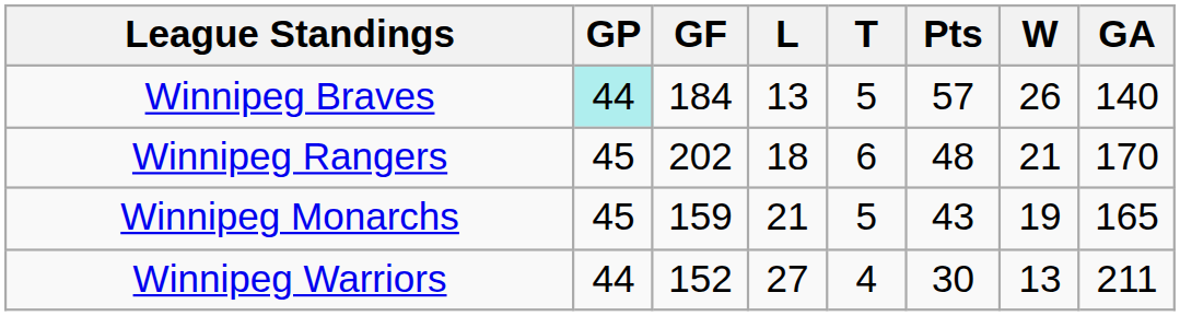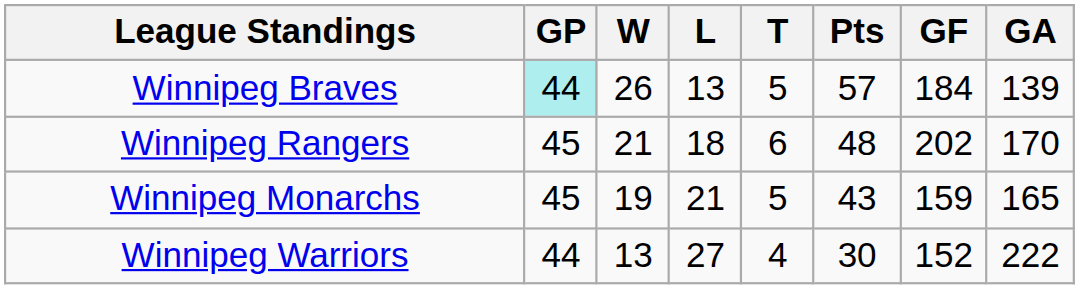 <table class="wikitable" style="text-align:center">
 <tr>
 <th width="45%">League Standings</th>
 <th width="6.25%">GP</th>
-<th width="7.5%">GF</th>
+<th width="6.25%">W</th>
 <th width="6.25%">L</th>
 <th width="6.25%">T</th>
 <th width="7.5%">Pts</th>
-<th width="6.25%">W</th>
+<th width="7.5%">GF</th>
 <th width="7.5%">GA</th>
 </tr>
 <tr>
 <td><a href='#'>Winnipeg Braves</a></td>
 <td style="background: paleturquoise;">44</td>
-<td>184</td>
+<td>26</td>
 <td>13</td>
 <td>5</td>
 <td>57</td>
-<td>26</td>
-<td>140</td>
+<td>184</td>
+<td>139</td>
 </tr>
 <tr>
 <td><a href='#'>Winnipeg Rangers</a></td>
 <td>45</td>
-<td>202</td>
+<td>21</td>
 <td>18</td>
 <td>6</td>
 <td>48</td>
-<td>21</td>
+<td>202</td>
 <td>170</td>
 </tr>
 <tr>
 <td><a href='#'>Winnipeg Monarchs</a></td>
 <td>45</td>
-<td>159</td>
+<td>19</td>
 <td>21</td>
 <td>5</td>
 <td>43</td>
-<td>19</td>
+<td>159</td>
 <td>165</td>
 </tr>
 <tr>
 <td><a href='#'>Winnipeg Warriors</a></td>
 <td>44</td>
-<td>152</td>
+<td>13</td>
 <td>27</td>
 <td>4</td>
 <td>30</td>
-<td>13</td>
-<td>211</td>
+<td>152</td>
+<td>222</td>
 </tr>
 </table>
